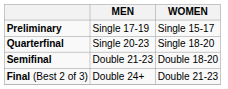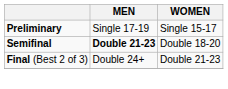 <table class="wikitable">
 <tr>
 <th></th>
 <th>MEN</th>
 <th>WOMEN</th>
 </tr>
 <tr>
 <td><strong>Preliminary</strong></td>
 <td>Single 17-19</td>
 <td>Single 15-17</td>
 </tr>
 <tr>
-<td><strong>Quarterfinal</strong></td>
-<td>Single 20-23</td>
-<td>Single 18-20</td>
-</tr>
-<tr>
 <td><strong>Semifinal</strong></td>
-<td>Double 21-23</td>
+<td><strong>Double 21-23</strong></td>
 <td>Double 18-20</td>
 </tr>
 <tr>
 <td><strong>Final</strong> (Best 2 of 3)</td>
 <td>Double 24+</td>
 <td>Double 21-23</td>
 </tr>
 <tr>
 </tr>
 </table>
